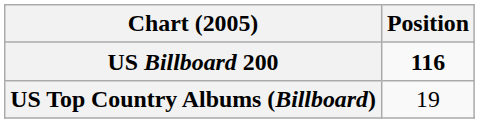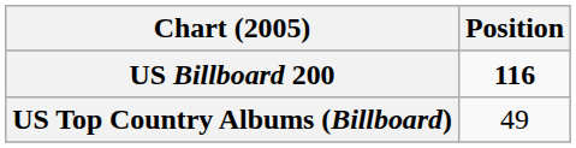 <table class="wikitable sortable plainrowheaders">
 <tr>
 <th>Chart (2005)</th>
 <th>Position</th>
 </tr>
 <tr>
 <th scope="row">US <em>Billboard</em> 200</th>
 <td align="center"><strong>116</strong></td>
 </tr>
 <tr>
 <th scope="row">US Top Country Albums (<em>Billboard</em>)</th>
-<td align="center">19</td>
+<td align="center">49</td>
 </tr>
 </table>
